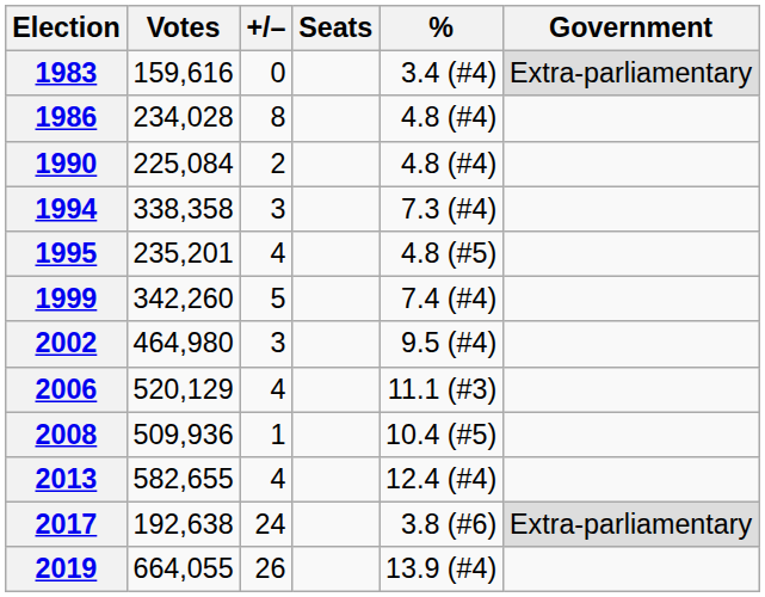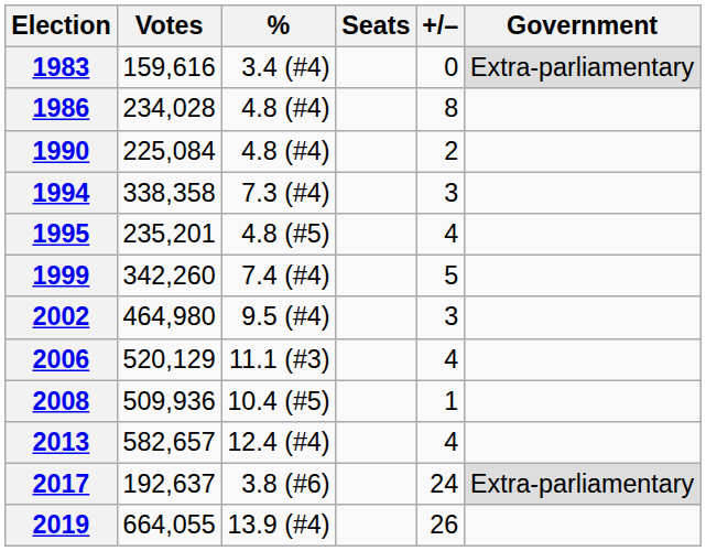 <table class="wikitable" style="font-size:97%; text-align:right;">
 <tr>
 <th>Election</th>
 <th>Votes</th>
+<th>%</th>
+<th>Seats</th>
 <th>+/–</th>
-<th>Seats</th>
-<th>%</th>
 <th>Government</th>
 </tr>
 <tr>
 <th><a href='#'>1983</a></th>
 <td>159,616</td>
+<td>3.4 (#4)</td>
+<td></td>
 <td>0</td>
-<td></td>
-<td>3.4 (#4)</td>
 <td align=center bgcolor=#ddd>Extra-parliamentary</td>
 </tr>
 <tr>
 <th><a href='#'>1986</a></th>
 <td>234,028</td>
+<td>4.8 (#4)</td>
+<td></td>
 <td> 8</td>
-<td></td>
-<td>4.8 (#4)</td>
 <td></td>
 </tr>
 <tr>
 <th><a href='#'>1990</a></th>
 <td>225,084</td>
+<td>4.8 (#4)</td>
+<td></td>
 <td> 2</td>
-<td></td>
-<td>4.8 (#4)</td>
 <td></td>
 </tr>
 <tr>
 <th><a href='#'>1994</a></th>
 <td>338,358</td>
+<td>7.3 (#4)</td>
+<td></td>
 <td> 3</td>
-<td></td>
-<td>7.3 (#4)</td>
 <td></td>
 </tr>
 <tr>
 <th><a href='#'>1995</a></th>
 <td>235,201</td>
+<td>4.8 (#5)</td>
+<td></td>
 <td> 4</td>
-<td></td>
-<td>4.8 (#5)</td>
 <td></td>
 </tr>
 <tr>
 <th><a href='#'>1999</a></th>
 <td>342,260</td>
+<td>7.4 (#4)</td>
+<td></td>
 <td> 5</td>
-<td></td>
-<td>7.4 (#4)</td>
 <td></td>
 </tr>
 <tr>
 <th><a href='#'>2002</a></th>
 <td>464,980</td>
+<td>9.5 (#4)</td>
+<td></td>
 <td> 3</td>
-<td></td>
-<td>9.5 (#4)</td>
 <td></td>
 </tr>
 <tr>
 <th><a href='#'>2006</a></th>
 <td>520,129</td>
+<td>11.1 (#3)</td>
+<td></td>
 <td> 4</td>
-<td></td>
-<td>11.1 (#3)</td>
 <td></td>
 </tr>
 <tr>
 <th><a href='#'>2008</a></th>
 <td>509,936</td>
+<td>10.4 (#5)</td>
+<td></td>
 <td> 1</td>
-<td></td>
-<td>10.4 (#5)</td>
 <td></td>
 </tr>
 <tr>
 <th><a href='#'>2013</a></th>
-<td>582,655</td>
+<td>582,657</td>
+<td>12.4 (#4)</td>
+<td></td>
 <td> 4</td>
-<td></td>
-<td>12.4 (#4)</td>
 <td></td>
 </tr>
 <tr>
 <th><a href='#'>2017</a></th>
-<td>192,638</td>
+<td>192,637</td>
+<td>3.8 (#6)</td>
+<td></td>
 <td> 24</td>
-<td></td>
-<td>3.8 (#6)</td>
 <td align=center bgcolor=#ddd>Extra-parliamentary</td>
 </tr>
 <tr>
 <th><a href='#'>2019</a></th>
 <td>664,055</td>
+<td>13.9 (#4)</td>
+<td></td>
 <td> 26</td>
-<td></td>
-<td>13.9 (#4)</td>
 <td></td>
 </tr>
 </table>
